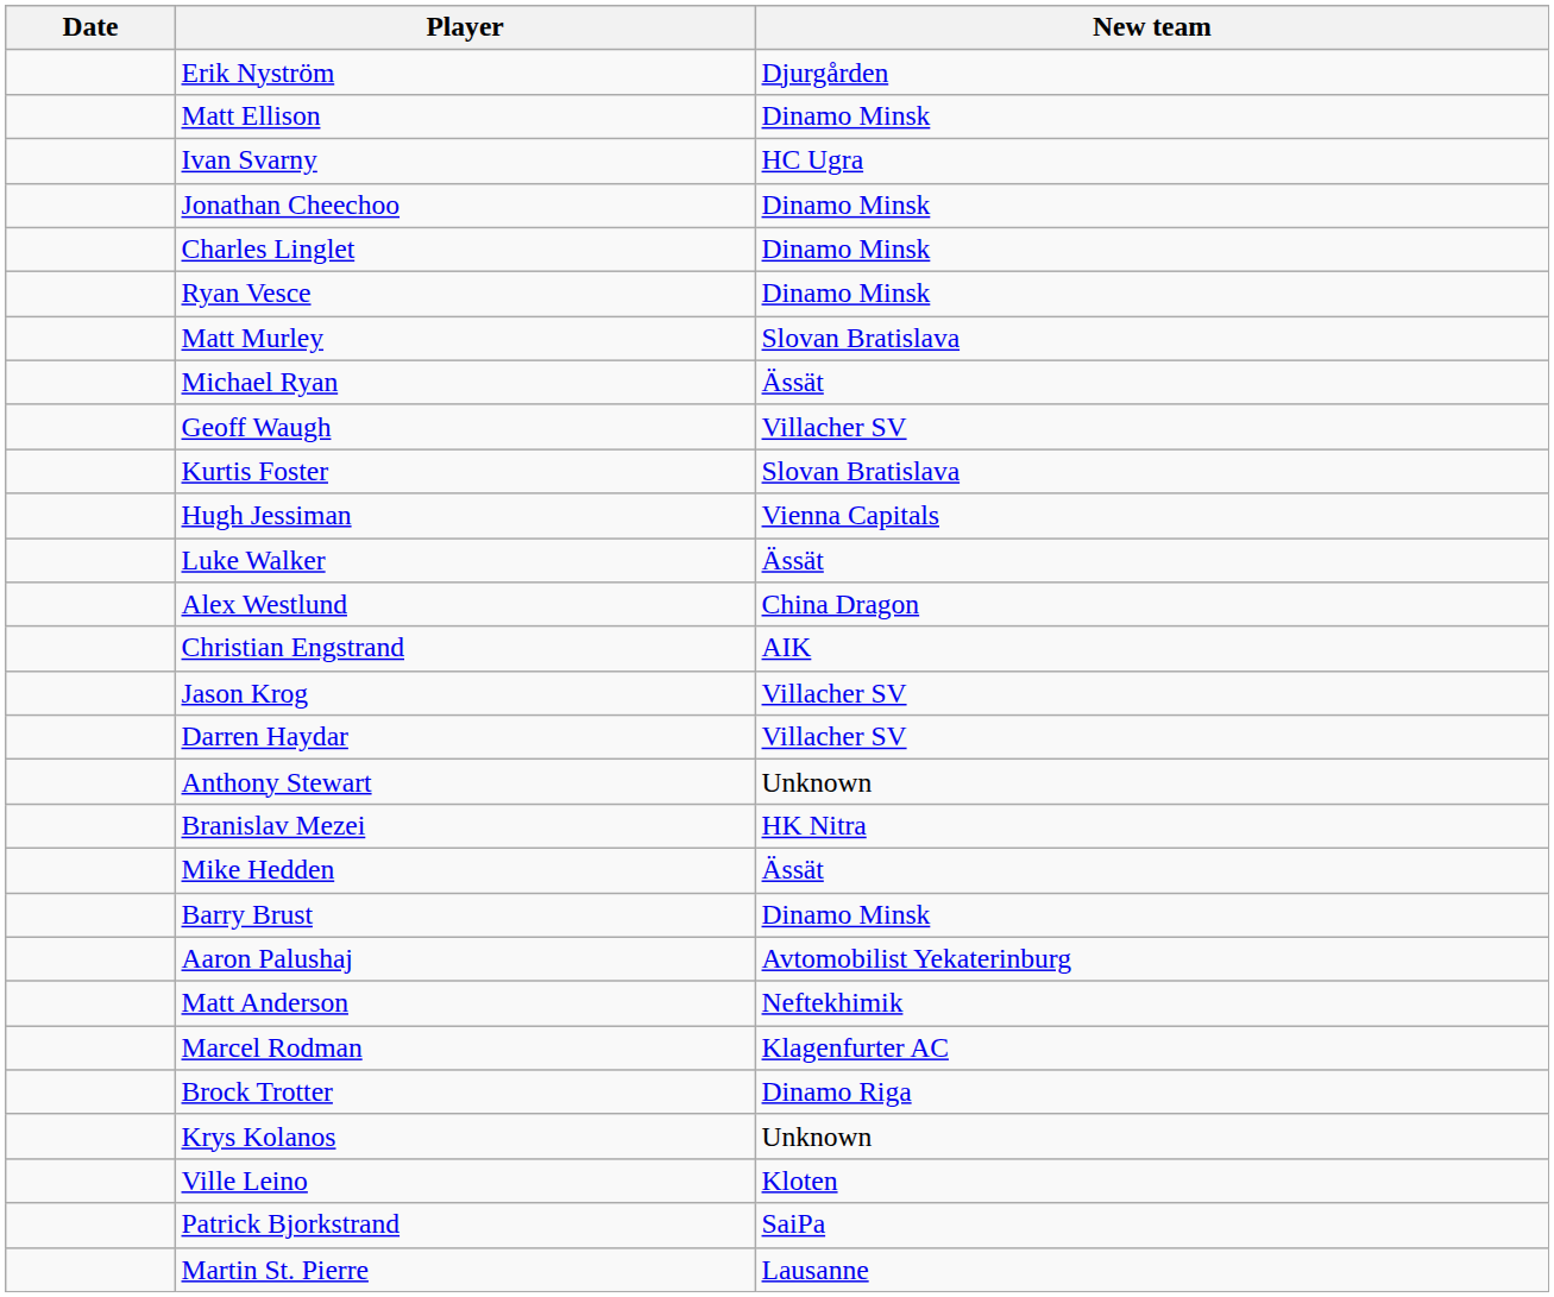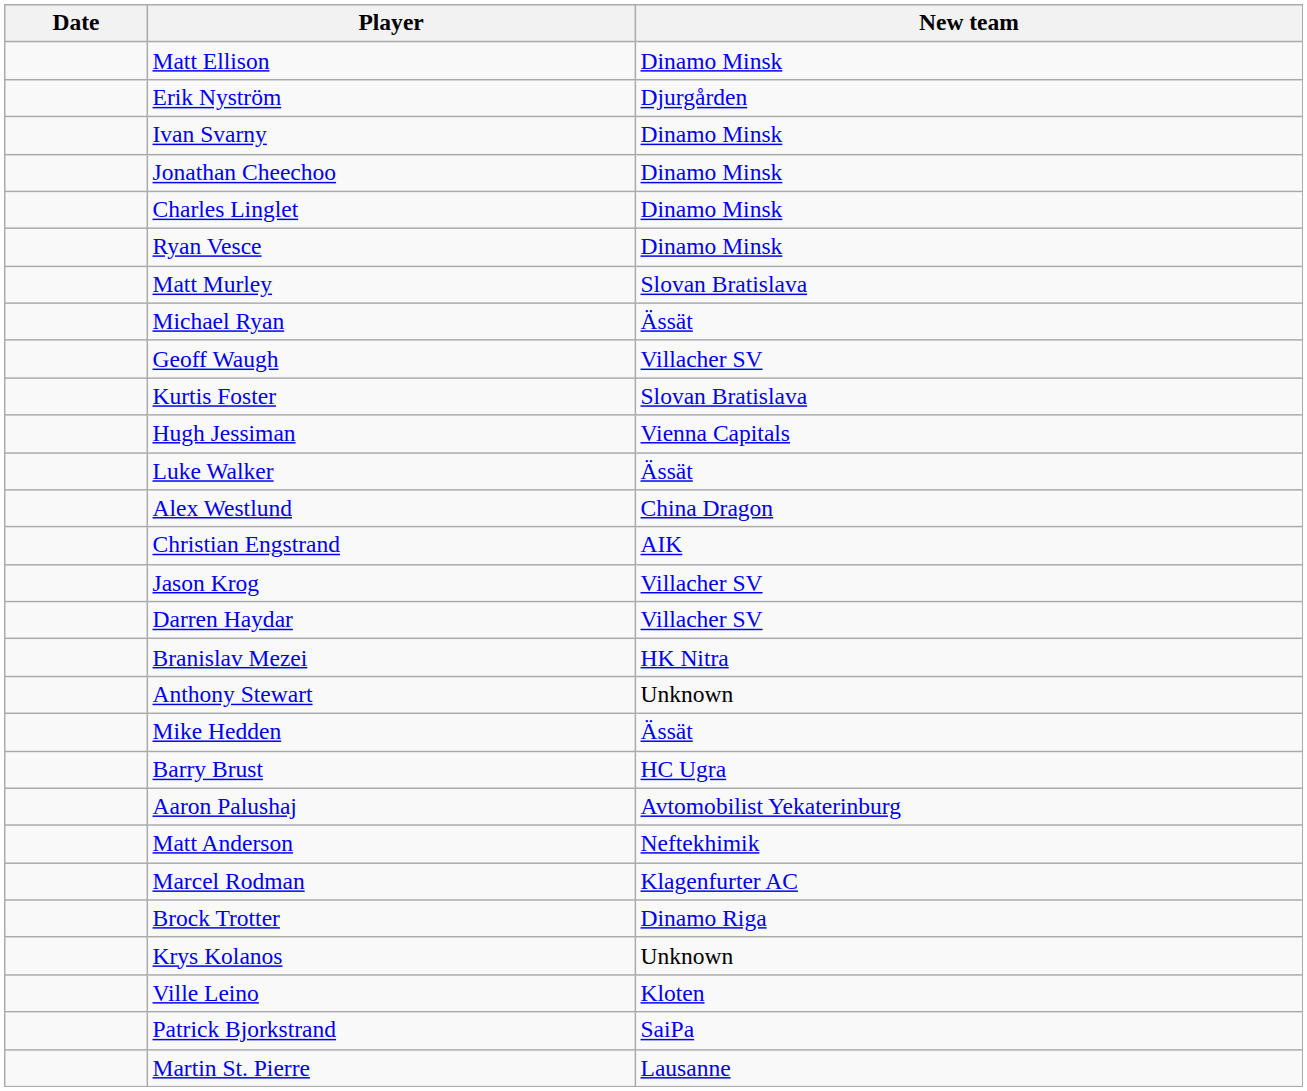 <table class="wikitable" style="width:100%;">
 <tr style="text-align:center; background:#ddd;">
 <th>Date</th>
 <th>Player</th>
 <th>New team</th>
 </tr>
 <tr>
 <td></td>
+<td> <a href='#'>Matt Ellison</a></td>
+<td> <a href='#'>Dinamo Minsk</a></td>
+</tr>
+<tr>
+<td></td>
 <td> <a href='#'>Erik Nyström</a></td>
 <td> <a href='#'>Djurgården</a></td>
 </tr>
 <tr>
 <td></td>
-<td> <a href='#'>Matt Ellison</a></td>
+<td> <a href='#'>Ivan Svarny</a></td>
 <td> <a href='#'>Dinamo Minsk</a></td>
-</tr>
-<tr>
-<td></td>
-<td> <a href='#'>Ivan Svarny</a></td>
-<td> <a href='#'>HC Ugra</a></td>
 </tr>
 <tr>
 <td></td>
 <td> <a href='#'>Jonathan Cheechoo</a></td>
 <td> <a href='#'>Dinamo Minsk</a></td>
 </tr>
 <tr>
 <td></td>
 <td> <a href='#'>Charles Linglet</a></td>
 <td> <a href='#'>Dinamo Minsk</a></td>
 </tr>
 <tr>
 <td></td>
 <td> <a href='#'>Ryan Vesce</a></td>
 <td> <a href='#'>Dinamo Minsk</a></td>
 </tr>
 <tr>
 <td></td>
 <td> <a href='#'>Matt Murley</a></td>
 <td> <a href='#'>Slovan Bratislava</a></td>
 </tr>
 <tr>
 <td></td>
 <td> <a href='#'>Michael Ryan</a></td>
 <td> <a href='#'>Ässät</a></td>
 </tr>
 <tr>
 <td></td>
 <td> <a href='#'>Geoff Waugh</a></td>
 <td> <a href='#'>Villacher SV</a></td>
 </tr>
 <tr>
 <td></td>
 <td> <a href='#'>Kurtis Foster</a></td>
 <td> <a href='#'>Slovan Bratislava</a></td>
 </tr>
 <tr>
 <td></td>
 <td> <a href='#'>Hugh Jessiman</a></td>
 <td> <a href='#'>Vienna Capitals</a></td>
 </tr>
 <tr>
 <td></td>
 <td> <a href='#'>Luke Walker</a></td>
 <td> <a href='#'>Ässät</a></td>
 </tr>
 <tr>
 <td></td>
 <td> <a href='#'>Alex Westlund</a></td>
 <td> <a href='#'>China Dragon</a></td>
 </tr>
 <tr>
 <td></td>
 <td> <a href='#'>Christian Engstrand</a></td>
 <td> <a href='#'>AIK</a></td>
 </tr>
 <tr>
 <td></td>
 <td> <a href='#'>Jason Krog</a></td>
 <td> <a href='#'>Villacher SV</a></td>
 </tr>
 <tr>
 <td></td>
 <td> <a href='#'>Darren Haydar</a></td>
 <td> <a href='#'>Villacher SV</a></td>
 </tr>
 <tr>
 <td></td>
-<td> <a href='#'>Anthony Stewart</a></td>
-<td>Unknown</td>
+<td> <a href='#'>Branislav Mezei</a></td>
+<td> <a href='#'>HK Nitra</a></td>
 </tr>
 <tr>
 <td></td>
-<td> <a href='#'>Branislav Mezei</a></td>
-<td> <a href='#'>HK Nitra</a></td>
+<td> <a href='#'>Anthony Stewart</a></td>
+<td>Unknown</td>
 </tr>
 <tr>
 <td></td>
 <td> <a href='#'>Mike Hedden</a></td>
 <td> <a href='#'>Ässät</a></td>
 </tr>
 <tr>
 <td></td>
 <td> <a href='#'>Barry Brust</a></td>
-<td> <a href='#'>Dinamo Minsk</a></td>
+<td> <a href='#'>HC Ugra</a></td>
 </tr>
 <tr>
 <td></td>
 <td> <a href='#'>Aaron Palushaj</a></td>
 <td> <a href='#'>Avtomobilist Yekaterinburg</a></td>
 </tr>
 <tr>
 <td></td>
 <td> <a href='#'>Matt Anderson</a></td>
 <td> <a href='#'>Neftekhimik</a></td>
 </tr>
 <tr>
 <td></td>
 <td> <a href='#'>Marcel Rodman</a></td>
 <td> <a href='#'>Klagenfurter AC</a></td>
 </tr>
 <tr>
 <td></td>
 <td> <a href='#'>Brock Trotter</a></td>
 <td> <a href='#'>Dinamo Riga</a></td>
 </tr>
 <tr>
 <td></td>
 <td> <a href='#'>Krys Kolanos</a></td>
 <td>Unknown</td>
 </tr>
 <tr>
 <td></td>
 <td> <a href='#'>Ville Leino</a></td>
 <td> <a href='#'>Kloten</a></td>
 </tr>
 <tr>
 <td></td>
 <td> <a href='#'>Patrick Bjorkstrand</a></td>
 <td> <a href='#'>SaiPa</a></td>
 </tr>
 <tr>
 <td></td>
 <td> <a href='#'>Martin St. Pierre</a></td>
 <td> <a href='#'>Lausanne</a></td>
 </tr>
 </table>
